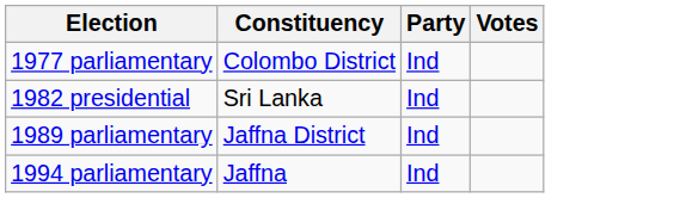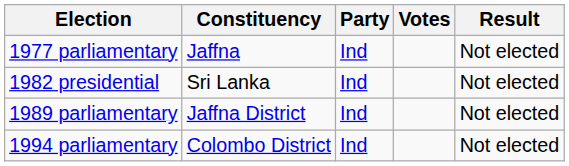 <table class="wikitable" style="text-align:left;">
 <tr>
 <th scope=col>Election</th>
 <th scope=col>Constituency</th>
 <th scope=col>Party</th>
 <th scope=col>Votes</th>
+<th scope=col>Result</th>
 </tr>
 <tr>
 <td><a href='#'>1977 parliamentary</a></td>
-<td><a href='#'>Colombo District</a></td>
+<td><a href='#'>Jaffna</a></td>
 <td><a href='#'>Ind</a></td>
 <td align=right></td>
+<td>Not elected</td>
 </tr>
 <tr>
 <td><a href='#'>1982 presidential</a></td>
 <td>Sri Lanka</td>
 <td><a href='#'>Ind</a></td>
 <td align=right></td>
+<td>Not elected</td>
 </tr>
 <tr>
 <td><a href='#'>1989 parliamentary</a></td>
 <td><a href='#'>Jaffna District</a></td>
 <td><a href='#'>Ind</a></td>
 <td align=right></td>
+<td>Not elected</td>
 </tr>
 <tr>
 <td><a href='#'>1994 parliamentary</a></td>
-<td><a href='#'>Jaffna</a></td>
+<td><a href='#'>Colombo District</a></td>
 <td><a href='#'>Ind</a></td>
 <td></td>
+<td>Not elected</td>
 </tr>
 </table>
